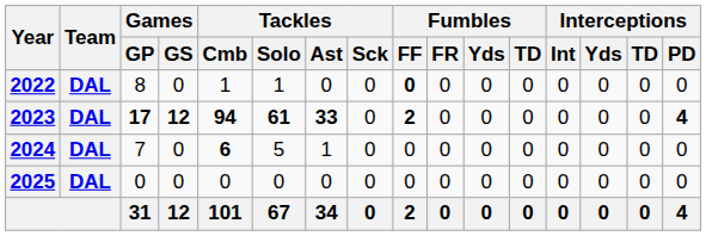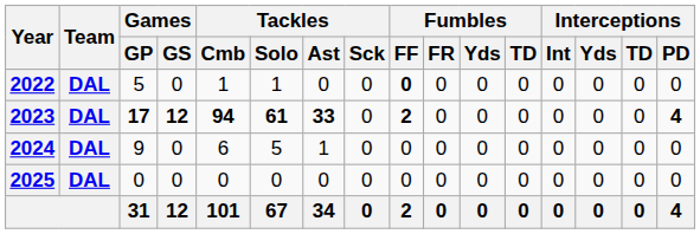 <table class= "wikitable" style="text-align:center;">
 <tr>
 <th rowspan="2">Year</th>
 <th rowspan="2">Team</th>
 <th colspan="2">Games</th>
 <th colspan="4">Tackles</th>
 <th colspan="4">Fumbles</th>
 <th colspan="4">Interceptions</th>
 </tr>
 <tr>
 <th>GP</th>
 <th>GS</th>
 <th>Cmb</th>
 <th>Solo</th>
 <th>Ast</th>
 <th>Sck</th>
 <th>FF</th>
 <th>FR</th>
 <th>Yds</th>
 <th>TD</th>
 <th>Int</th>
 <th>Yds</th>
 <th>TD</th>
 <th>PD</th>
 </tr>
 <tr>
 <th><a href='#'>2022</a></th>
 <th><a href='#'>DAL</a></th>
-<td>8</td>
+<td>5</td>
 <td>0</td>
 <td>1</td>
 <td>1</td>
 <td>0</td>
 <td>0</td>
 <td><strong>0</strong></td>
 <td>0</td>
 <td>0</td>
 <td>0</td>
 <td>0</td>
 <td>0</td>
 <td>0</td>
 <td>0</td>
 </tr>
 <tr>
 <th><a href='#'>2023</a></th>
 <th><a href='#'>DAL</a></th>
 <td><strong>17</strong></td>
 <td><strong>12</strong></td>
 <td><strong>94</strong></td>
 <td><strong>61</strong></td>
 <td><strong>33</strong></td>
 <td>0</td>
 <td><strong>2</strong></td>
 <td>0</td>
 <td>0</td>
 <td>0</td>
 <td>0</td>
 <td>0</td>
 <td>0</td>
 <td><strong>4</strong></td>
 </tr>
 <tr>
 <th><a href='#'>2024</a></th>
 <th><a href='#'>DAL</a></th>
-<td>7</td>
+<td>9</td>
 <td>0</td>
-<td><strong>6</strong></td>
+<td>6</td>
 <td>5</td>
 <td>1</td>
 <td>0</td>
 <td>0</td>
 <td>0</td>
 <td>0</td>
 <td>0</td>
 <td>0</td>
 <td>0</td>
 <td>0</td>
 <td>0</td>
 </tr>
 <tr>
 <th><a href='#'>2025</a></th>
 <th><a href='#'>DAL</a></th>
 <td>0</td>
 <td>0</td>
 <td>0</td>
 <td>0</td>
 <td>0</td>
 <td>0</td>
 <td>0</td>
 <td>0</td>
 <td>0</td>
 <td>0</td>
 <td>0</td>
 <td>0</td>
 <td>0</td>
 <td>0</td>
 </tr>
 <tr>
 <th colspan="2"></th>
 <th>31</th>
 <th>12</th>
 <th>101</th>
 <th>67</th>
 <th>34</th>
 <th>0</th>
 <th>2</th>
 <th>0</th>
 <th>0</th>
 <th>0</th>
 <th>0</th>
 <th>0</th>
 <th>0</th>
 <th>4</th>
 </tr>
 </table>
